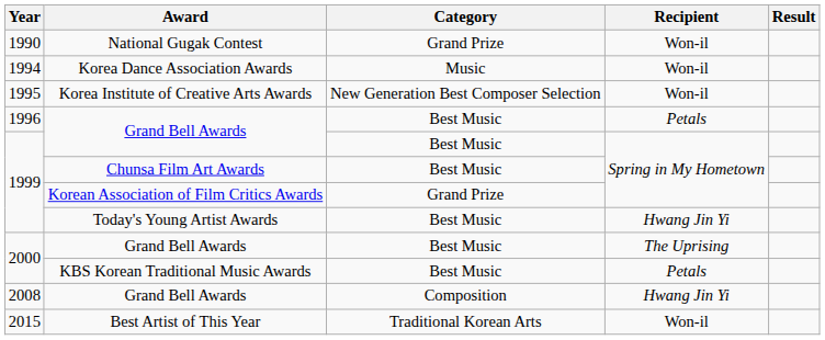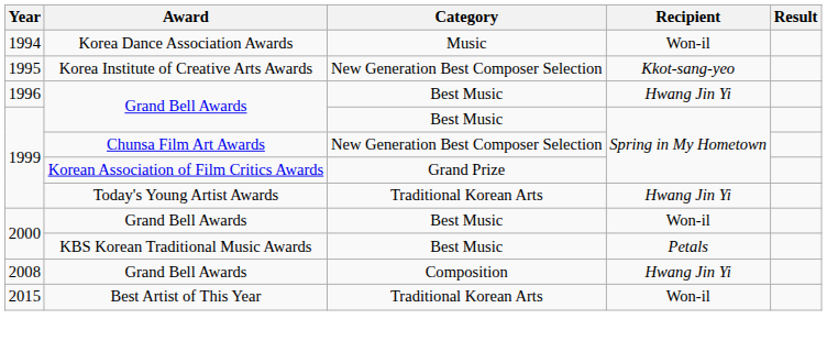 <table class="wikitable" style="text-align:center">
 <tr>
 <th>Year</th>
 <th>Award</th>
 <th>Category</th>
 <th>Recipient</th>
 <th>Result</th>
-</tr>
-<tr>
-<td>1990</td>
-<td>National Gugak Contest</td>
-<td>Grand Prize</td>
-<td>Won-il</td>
-<td></td>
 </tr>
 <tr>
 <td>1994</td>
 <td>Korea Dance Association Awards</td>
 <td>Music</td>
 <td>Won-il</td>
 <td></td>
 </tr>
 <tr>
 <td>1995</td>
 <td>Korea Institute of Creative Arts Awards</td>
 <td>New Generation Best Composer Selection</td>
-<td>Won-il</td>
+<td><em>Kkot-sang-yeo</em></td>
 <td></td>
 </tr>
 <tr>
 <td>1996</td>
 <td rowspan="2"><a href='#'>Grand Bell Awards</a></td>
 <td>Best Music</td>
-<td><em>Petals</em></td>
+<td><em>Hwang Jin Yi</em></td>
 <td></td>
 </tr>
 <tr>
 <td rowspan="4">1999</td>
 <td>Best Music</td>
 <td rowspan="3"><em>Spring in My Hometown</em></td>
 <td></td>
 </tr>
 <tr>
 <td><a href='#'>Chunsa Film Art Awards</a></td>
-<td>Best Music</td>
+<td>New Generation Best Composer Selection</td>
 <td></td>
 </tr>
 <tr>
 <td><a href='#'>Korean Association of Film Critics Awards</a></td>
 <td>Grand Prize</td>
 <td></td>
 </tr>
 <tr>
 <td>Today's Young Artist Awards</td>
-<td>Best Music</td>
+<td>Traditional Korean Arts</td>
 <td><em>Hwang Jin Yi</em></td>
 <td></td>
 </tr>
 <tr>
 <td rowspan="2">2000</td>
 <td>Grand Bell Awards</td>
 <td>Best Music</td>
-<td><em>The Uprising</em></td>
+<td>Won-il</td>
 <td></td>
 </tr>
 <tr>
 <td>KBS Korean Traditional Music Awards</td>
 <td>Best Music</td>
 <td><em>Petals</em></td>
 <td></td>
 </tr>
 <tr>
 <td>2008</td>
 <td>Grand Bell Awards</td>
 <td>Composition</td>
 <td><em>Hwang Jin Yi</em></td>
 <td></td>
 </tr>
 <tr>
 <td>2015</td>
 <td>Best Artist of This Year</td>
 <td>Traditional Korean Arts</td>
 <td>Won-il</td>
 <td></td>
 </tr>
 </table>
